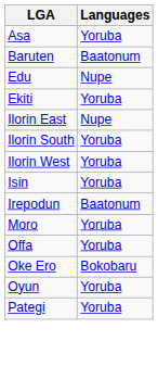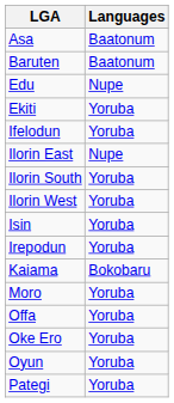 <table class="wikitable">
 <tr>
 <th>LGA</th>
 <th>Languages</th>
 </tr>
 <tr>
 <td><a href='#'>Asa</a></td>
-<td><a href='#'>Yoruba</a></td>
+<td><a href='#'>Baatonum</a></td>
 </tr>
 <tr>
 <td><a href='#'>Baruten</a></td>
 <td><a href='#'>Baatonum</a></td>
 </tr>
 <tr>
 <td><a href='#'>Edu</a></td>
 <td><a href='#'>Nupe</a></td>
 </tr>
 <tr>
 <td><a href='#'>Ekiti</a></td>
+<td><a href='#'>Yoruba</a></td>
+</tr>
+<tr>
+<td><a href='#'>Ifelodun</a></td>
 <td><a href='#'>Yoruba</a></td>
 </tr>
 <tr>
 <td><a href='#'>Ilorin East</a></td>
 <td><a href='#'>Nupe</a></td>
 </tr>
 <tr>
 <td><a href='#'>Ilorin South</a></td>
 <td><a href='#'>Yoruba</a></td>
 </tr>
 <tr>
 <td><a href='#'>Ilorin West</a></td>
 <td><a href='#'>Yoruba</a></td>
 </tr>
 <tr>
 <td><a href='#'>Isin</a></td>
 <td><a href='#'>Yoruba</a></td>
 </tr>
 <tr>
 <td><a href='#'>Irepodun</a></td>
-<td><a href='#'>Baatonum</a></td>
+<td><a href='#'>Yoruba</a></td>
+</tr>
+<tr>
+<td><a href='#'>Kaiama</a></td>
+<td><a href='#'>Bokobaru</a></td>
 </tr>
 <tr>
 <td><a href='#'>Moro</a></td>
 <td><a href='#'>Yoruba</a></td>
 </tr>
 <tr>
 <td><a href='#'>Offa</a></td>
 <td><a href='#'>Yoruba</a></td>
 </tr>
 <tr>
 <td><a href='#'>Oke Ero</a></td>
-<td><a href='#'>Bokobaru</a></td>
+<td><a href='#'>Yoruba</a></td>
 </tr>
 <tr>
 <td><a href='#'>Oyun</a></td>
 <td><a href='#'>Yoruba</a></td>
 </tr>
 <tr>
 <td><a href='#'>Pategi</a></td>
 <td><a href='#'>Yoruba</a></td>
 </tr>
 </table>
